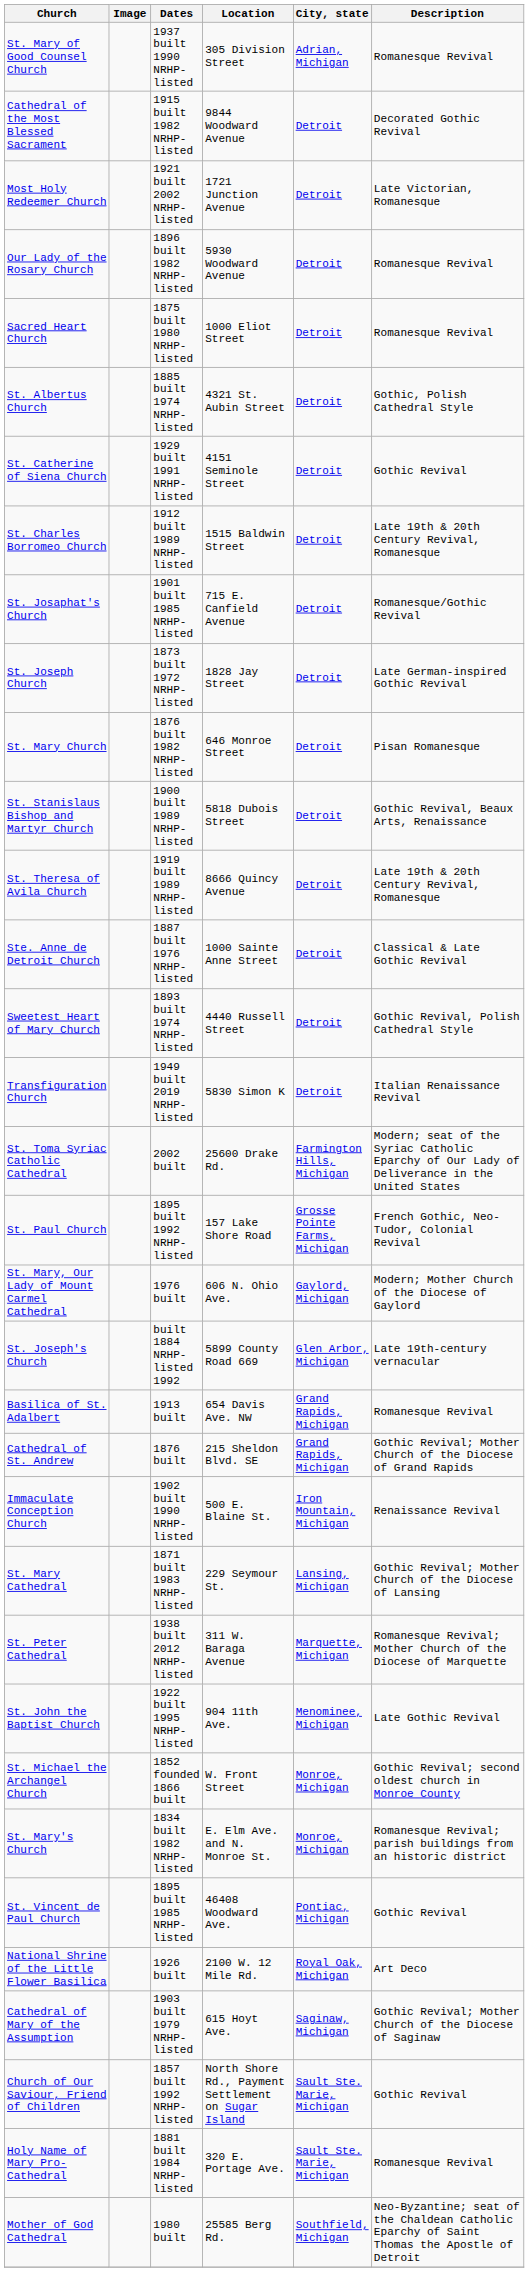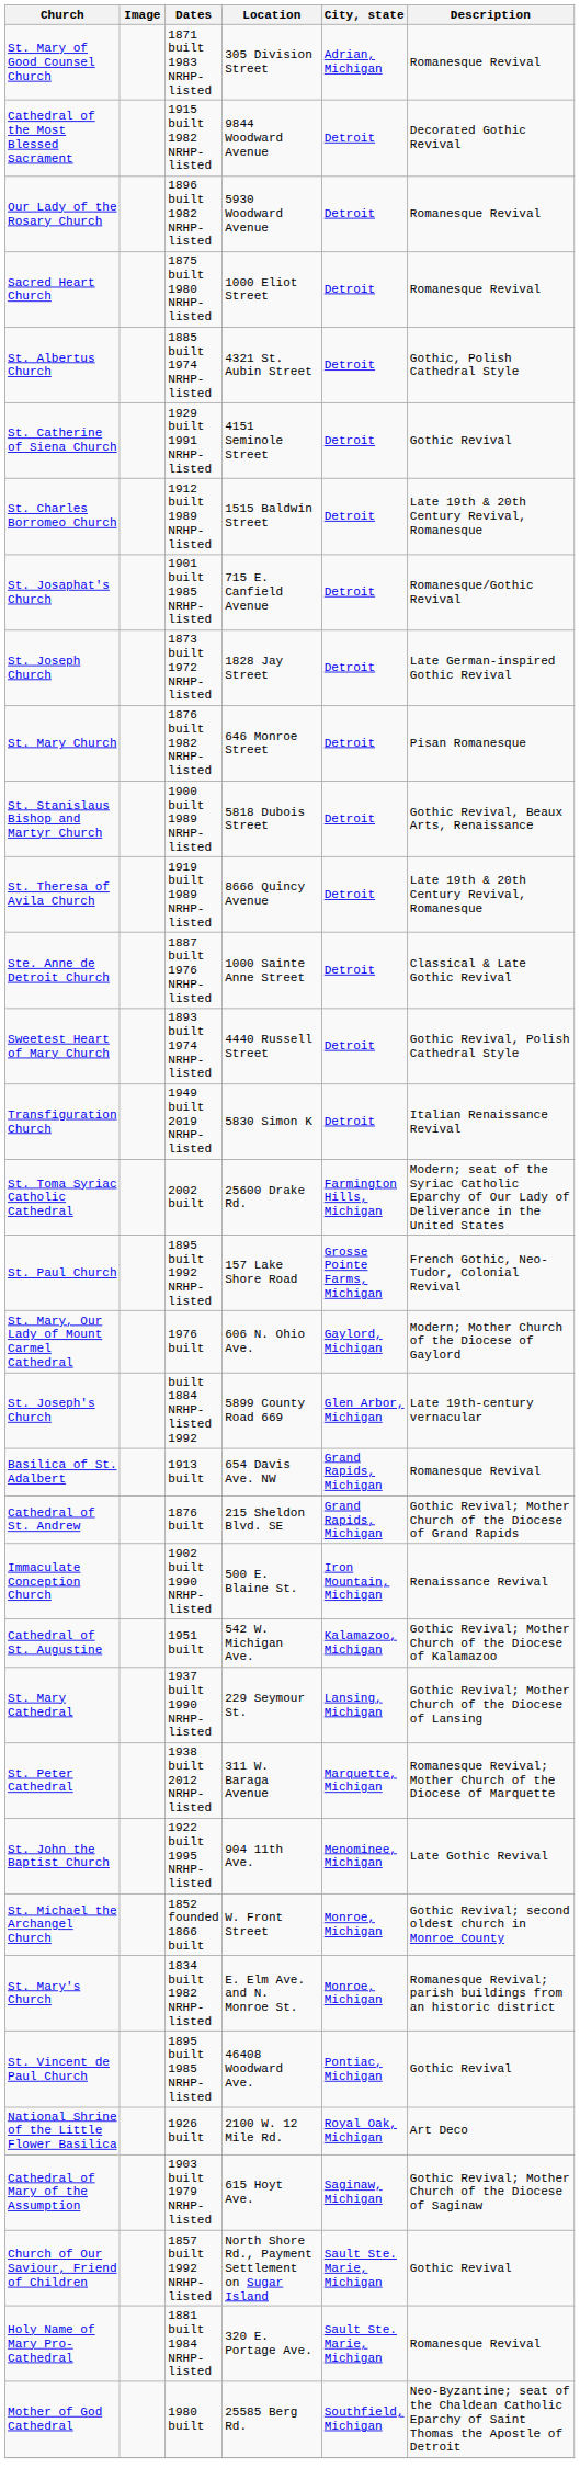 <table class="wikitable sortable" style="width:98%">
 <tr>
 <th width = 18%><strong>Church</strong></th>
 <th width = 8% class="unsortable"><strong>Image</strong></th>
 <th width = 10%><strong>Dates</strong></th>
 <th><strong>Location</strong></th>
 <th width = 8%><strong>City, state</strong></th>
 <th class="unsortable"><strong>Description</strong></th>
 </tr>
 <tr>
 <td><a href='#'>St. Mary of Good Counsel Church</a></td>
 <td></td>
-<td>1937 built<br>1990 NRHP-listed</td>
+<td>1871 built<br>1983 NRHP-listed</td>
 <td>305 Division Street<br><small></small></td>
 <td><a href='#'>Adrian, Michigan</a></td>
 <td>Romanesque Revival</td>
 </tr>
 <tr>
 <td><a href='#'>Cathedral of the Most Blessed Sacrament</a></td>
 <td></td>
 <td>1915 built<br>1982 NRHP-listed</td>
 <td>9844 Woodward Avenue</td>
 <td><a href='#'>Detroit</a></td>
 <td>Decorated Gothic Revival</td>
-</tr>
-<tr>
-<td><a href='#'>Most Holy Redeemer Church</a></td>
-<td></td>
-<td>1921 built<br>2002 NRHP-listed</td>
-<td>1721 Junction Avenue</td>
-<td><a href='#'>Detroit</a></td>
-<td>Late Victorian, Romanesque</td>
 </tr>
 <tr>
 <td><a href='#'>Our Lady of the Rosary Church</a></td>
 <td></td>
 <td>1896 built<br>1982 NRHP-listed</td>
 <td>5930 Woodward Avenue</td>
 <td><a href='#'>Detroit</a></td>
 <td>Romanesque Revival</td>
 </tr>
 <tr>
 <td><a href='#'>Sacred Heart Church</a></td>
 <td></td>
 <td>1875 built<br> 1980 NRHP-listed</td>
 <td>1000 Eliot Street</td>
 <td><a href='#'>Detroit</a></td>
 <td>Romanesque Revival</td>
 </tr>
 <tr>
 <td><a href='#'>St. Albertus Church</a></td>
 <td></td>
 <td>1885 built<br>1974 NRHP-listed</td>
 <td>4321 St. Aubin Street</td>
 <td><a href='#'>Detroit</a></td>
 <td>Gothic, Polish Cathedral Style</td>
 </tr>
 <tr>
 <td><a href='#'>St. Catherine of Siena Church</a></td>
 <td></td>
 <td>1929 built<br>1991 NRHP-listed</td>
 <td>4151 Seminole Street</td>
 <td><a href='#'>Detroit</a></td>
 <td>Gothic Revival</td>
 </tr>
 <tr>
 <td><a href='#'>St. Charles Borromeo Church</a></td>
 <td></td>
 <td>1912 built<br>1989 NRHP-listed</td>
 <td>1515 Baldwin Street</td>
 <td><a href='#'>Detroit</a></td>
 <td>Late 19th & 20th Century Revival, Romanesque</td>
 </tr>
 <tr>
 <td><a href='#'>St. Josaphat's Church</a></td>
 <td></td>
 <td>1901 built<br>1985 NRHP-listed</td>
 <td>715 E. Canfield Avenue</td>
 <td><a href='#'>Detroit</a></td>
 <td>Romanesque/Gothic Revival</td>
 </tr>
 <tr>
 <td><a href='#'>St. Joseph Church</a></td>
 <td></td>
 <td>1873 built<br>1972 NRHP-listed</td>
 <td>1828 Jay Street</td>
 <td><a href='#'>Detroit</a></td>
 <td>Late German-inspired Gothic Revival</td>
 </tr>
 <tr>
 <td><a href='#'>St. Mary Church</a></td>
 <td></td>
 <td>1876 built<br>1982 NRHP-listed</td>
 <td>646 Monroe Street</td>
 <td><a href='#'>Detroit</a></td>
 <td>Pisan Romanesque</td>
 </tr>
 <tr>
 <td><a href='#'>St. Stanislaus Bishop and Martyr Church</a></td>
 <td></td>
 <td>1900 built<br>1989 NRHP-listed</td>
 <td>5818 Dubois Street</td>
 <td><a href='#'>Detroit</a></td>
 <td>Gothic Revival, Beaux Arts, Renaissance</td>
 </tr>
 <tr>
 <td><a href='#'>St. Theresa of Avila Church</a></td>
 <td></td>
 <td>1919 built<br>1989 NRHP-listed</td>
 <td>8666 Quincy Avenue</td>
 <td><a href='#'>Detroit</a></td>
 <td>Late 19th & 20th Century Revival, Romanesque</td>
 </tr>
 <tr>
 <td><a href='#'>Ste. Anne de Detroit Church</a></td>
 <td></td>
 <td>1887 built<br>1976 NRHP-listed</td>
 <td>1000 Sainte Anne Street</td>
 <td><a href='#'>Detroit</a></td>
 <td>Classical & Late Gothic Revival</td>
 </tr>
 <tr>
 <td><a href='#'>Sweetest Heart of Mary Church</a></td>
 <td></td>
 <td>1893 built<br>1974 NRHP-listed</td>
 <td>4440 Russell Street</td>
 <td><a href='#'>Detroit</a></td>
 <td>Gothic Revival, Polish Cathedral Style</td>
 </tr>
 <tr>
 <td><a href='#'>Transfiguration Church</a></td>
 <td></td>
 <td>1949 built<br>2019 NRHP-listed</td>
 <td>5830 Simon K</td>
 <td><a href='#'>Detroit</a></td>
 <td>Italian Renaissance Revival</td>
 </tr>
 <tr>
 <td><a href='#'>St. Toma Syriac Catholic Cathedral</a></td>
 <td></td>
 <td>2002 built<br></td>
 <td>25600 Drake Rd.<br><small></small></td>
 <td><a href='#'>Farmington Hills, Michigan</a></td>
 <td>Modern; seat of the Syriac Catholic Eparchy of Our Lady of Deliverance in the United States</td>
 </tr>
 <tr>
 <td><a href='#'>St. Paul Church</a></td>
 <td></td>
 <td>1895 built<br>1992 NRHP-listed</td>
 <td>157 Lake Shore Road</td>
 <td><a href='#'>Grosse Pointe Farms, Michigan</a></td>
 <td>French Gothic, Neo-Tudor, Colonial Revival</td>
 </tr>
 <tr>
 <td><a href='#'>St. Mary, Our Lady of Mount Carmel Cathedral</a></td>
 <td></td>
 <td>1976 built</td>
 <td>606 N. Ohio Ave.<br><small></small></td>
 <td><a href='#'>Gaylord, Michigan</a></td>
 <td>Modern; Mother Church of the Diocese of Gaylord</td>
 </tr>
 <tr>
 <td><a href='#'>St. Joseph's Church</a></td>
 <td></td>
 <td>built 1884<br>NRHP-listed 1992</td>
 <td>5899 County Road 669<br><small></small></td>
 <td><a href='#'>Glen Arbor, Michigan</a></td>
 <td>Late 19th-century vernacular</td>
 </tr>
 <tr>
 <td><a href='#'>Basilica of St. Adalbert</a></td>
 <td></td>
 <td>1913 built</td>
 <td>654 Davis Ave. NW<br><small></small></td>
 <td><a href='#'>Grand Rapids, Michigan</a></td>
 <td>Romanesque Revival</td>
 </tr>
 <tr>
 <td><a href='#'>Cathedral of St. Andrew</a></td>
 <td></td>
 <td>1876 built</td>
 <td>215 Sheldon Blvd. SE<br><small></small></td>
 <td><a href='#'>Grand Rapids, Michigan</a></td>
 <td>Gothic Revival; Mother Church of the Diocese of Grand Rapids</td>
 </tr>
 <tr>
 <td><a href='#'>Immaculate Conception Church</a></td>
 <td></td>
 <td>1902 built<br>1990 NRHP-listed</td>
 <td>500 E. Blaine St.<br><small></small></td>
 <td><a href='#'>Iron Mountain, Michigan</a></td>
 <td>Renaissance Revival</td>
 </tr>
 <tr>
+<td><a href='#'>Cathedral of St. Augustine</a></td>
+<td></td>
+<td>1951 built</td>
+<td>542 W. Michigan Ave.<br><small></small></td>
+<td><a href='#'>Kalamazoo, Michigan</a></td>
+<td>Gothic Revival; Mother Church of the Diocese of Kalamazoo</td>
+</tr>
+<tr>
 <td><a href='#'>St. Mary Cathedral</a></td>
 <td></td>
-<td>1871 built<br>1983 NRHP-listed</td>
+<td>1937 built<br>1990 NRHP-listed</td>
 <td>229 Seymour St.<br><small></small></td>
 <td><a href='#'>Lansing, Michigan</a></td>
 <td>Gothic Revival; Mother Church of the Diocese of Lansing</td>
 </tr>
 <tr>
 <td><a href='#'>St. Peter Cathedral</a></td>
 <td></td>
 <td>1938 built<br>2012 NRHP-listed</td>
 <td>311 W. Baraga Avenue</td>
 <td><a href='#'>Marquette, Michigan</a></td>
 <td>Romanesque Revival; Mother Church of the Diocese of Marquette</td>
 </tr>
 <tr>
 <td><a href='#'>St. John the Baptist Church</a></td>
 <td></td>
 <td>1922 built<br>1995 NRHP-listed</td>
 <td>904 11th Ave.<br><small></small></td>
 <td><a href='#'>Menominee, Michigan</a></td>
 <td>Late Gothic Revival</td>
 </tr>
 <tr>
 <td><a href='#'>St. Michael the Archangel Church</a></td>
 <td></td>
 <td>1852 founded<br>1866 built</td>
 <td>W. Front Street</td>
 <td><a href='#'>Monroe, Michigan</a></td>
 <td>Gothic Revival; second oldest church in <a href='#'>Monroe County</a></td>
 </tr>
 <tr>
 <td><a href='#'>St. Mary's Church</a></td>
 <td></td>
 <td>1834 built<br>1982 NRHP-listed</td>
 <td>E. Elm Ave. and N. Monroe St.<br><small></small></td>
 <td><a href='#'>Monroe, Michigan</a></td>
 <td>Romanesque Revival; parish buildings from an historic district</td>
 </tr>
 <tr>
 <td><a href='#'>St. Vincent de Paul Church</a></td>
 <td></td>
 <td>1895 built<br>1985 NRHP-listed</td>
 <td>46408 Woodward Ave.<br><small></small></td>
 <td><a href='#'>Pontiac, Michigan</a></td>
 <td>Gothic Revival</td>
 </tr>
 <tr>
 <td><a href='#'>National Shrine of the Little Flower Basilica</a></td>
 <td></td>
 <td>1926 built</td>
 <td>2100 W. 12 Mile Rd.<br><small></small></td>
 <td><a href='#'>Royal Oak, Michigan</a></td>
 <td>Art Deco</td>
 </tr>
 <tr>
 <td><a href='#'>Cathedral of Mary of the Assumption</a></td>
 <td></td>
 <td>1903 built<br>1979 NRHP-listed</td>
 <td>615 Hoyt Ave.<br><small></small></td>
 <td><a href='#'>Saginaw, Michigan</a></td>
 <td>Gothic Revival; Mother Church of the Diocese of Saginaw</td>
 </tr>
 <tr>
 <td><a href='#'>Church of Our Saviour, Friend of Children</a></td>
 <td></td>
 <td>1857 built<br>1992 NRHP-listed</td>
 <td>North Shore Rd., Payment Settlement on <a href='#'>Sugar Island</a><br><small></small></td>
 <td><a href='#'>Sault Ste. Marie, Michigan</a></td>
 <td>Gothic Revival</td>
 </tr>
 <tr>
 <td><a href='#'>Holy Name of Mary Pro-Cathedral</a></td>
 <td></td>
 <td>1881 built<br>1984 NRHP-listed</td>
 <td>320 E. Portage Ave.<br><small></small></td>
 <td><a href='#'>Sault Ste. Marie, Michigan</a></td>
 <td>Romanesque Revival</td>
 </tr>
 <tr>
 <td><a href='#'>Mother of God Cathedral</a></td>
 <td></td>
 <td>1980 built<br></td>
 <td>25585 Berg Rd.<br><small></small></td>
 <td><a href='#'>Southfield, Michigan</a></td>
 <td>Neo-Byzantine; seat of the Chaldean Catholic Eparchy of Saint Thomas the Apostle of Detroit</td>
 </tr>
 <tr>
 </tr>
 </table>
